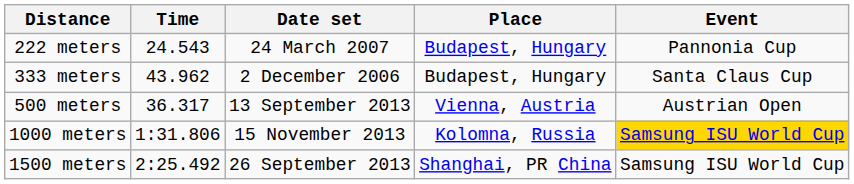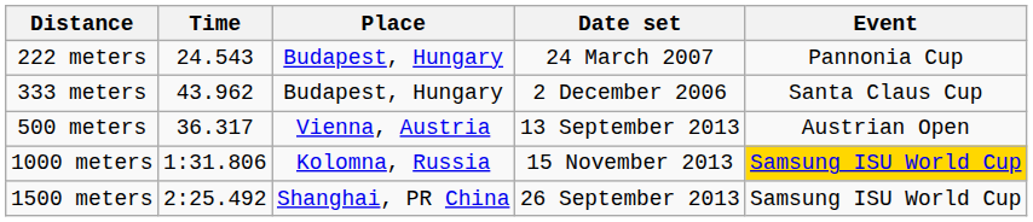 <table class="wikitable" style="text-align:center">
 <tr>
 <th>Distance</th>
 <th>Time</th>
+<th>Place</th>
 <th>Date set</th>
-<th>Place</th>
 <th>Event</th>
 </tr>
 <tr>
 <td>222 meters</td>
 <td>24.543</td>
+<td><a href='#'>Budapest</a>, <a href='#'>Hungary</a></td>
 <td>24 March 2007</td>
-<td><a href='#'>Budapest</a>, <a href='#'>Hungary</a></td>
 <td>Pannonia Cup</td>
 </tr>
 <tr>
 <td>333 meters</td>
 <td>43.962</td>
+<td>Budapest, Hungary</td>
 <td>2 December 2006</td>
-<td>Budapest, Hungary</td>
 <td>Santa Claus Cup</td>
 </tr>
 <tr>
 <td>500 meters</td>
 <td>36.317</td>
+<td><a href='#'>Vienna</a>, <a href='#'>Austria</a></td>
 <td>13 September 2013</td>
-<td><a href='#'>Vienna</a>, <a href='#'>Austria</a></td>
 <td>Austrian Open</td>
 </tr>
 <tr>
 <td>1000 meters</td>
 <td>1:31.806</td>
+<td><a href='#'>Kolomna</a>, <a href='#'>Russia</a></td>
 <td>15 November 2013</td>
-<td><a href='#'>Kolomna</a>, <a href='#'>Russia</a></td>
 <td style="background: gold;"><a href='#'>Samsung ISU World Cup</a></td>
 </tr>
 <tr>
 <td>1500 meters</td>
 <td>2:25.492</td>
+<td><a href='#'>Shanghai</a>, PR <a href='#'>China</a></td>
 <td>26 September 2013</td>
-<td><a href='#'>Shanghai</a>, PR <a href='#'>China</a></td>
 <td>Samsung ISU World Cup</td>
 </tr>
 </table>
